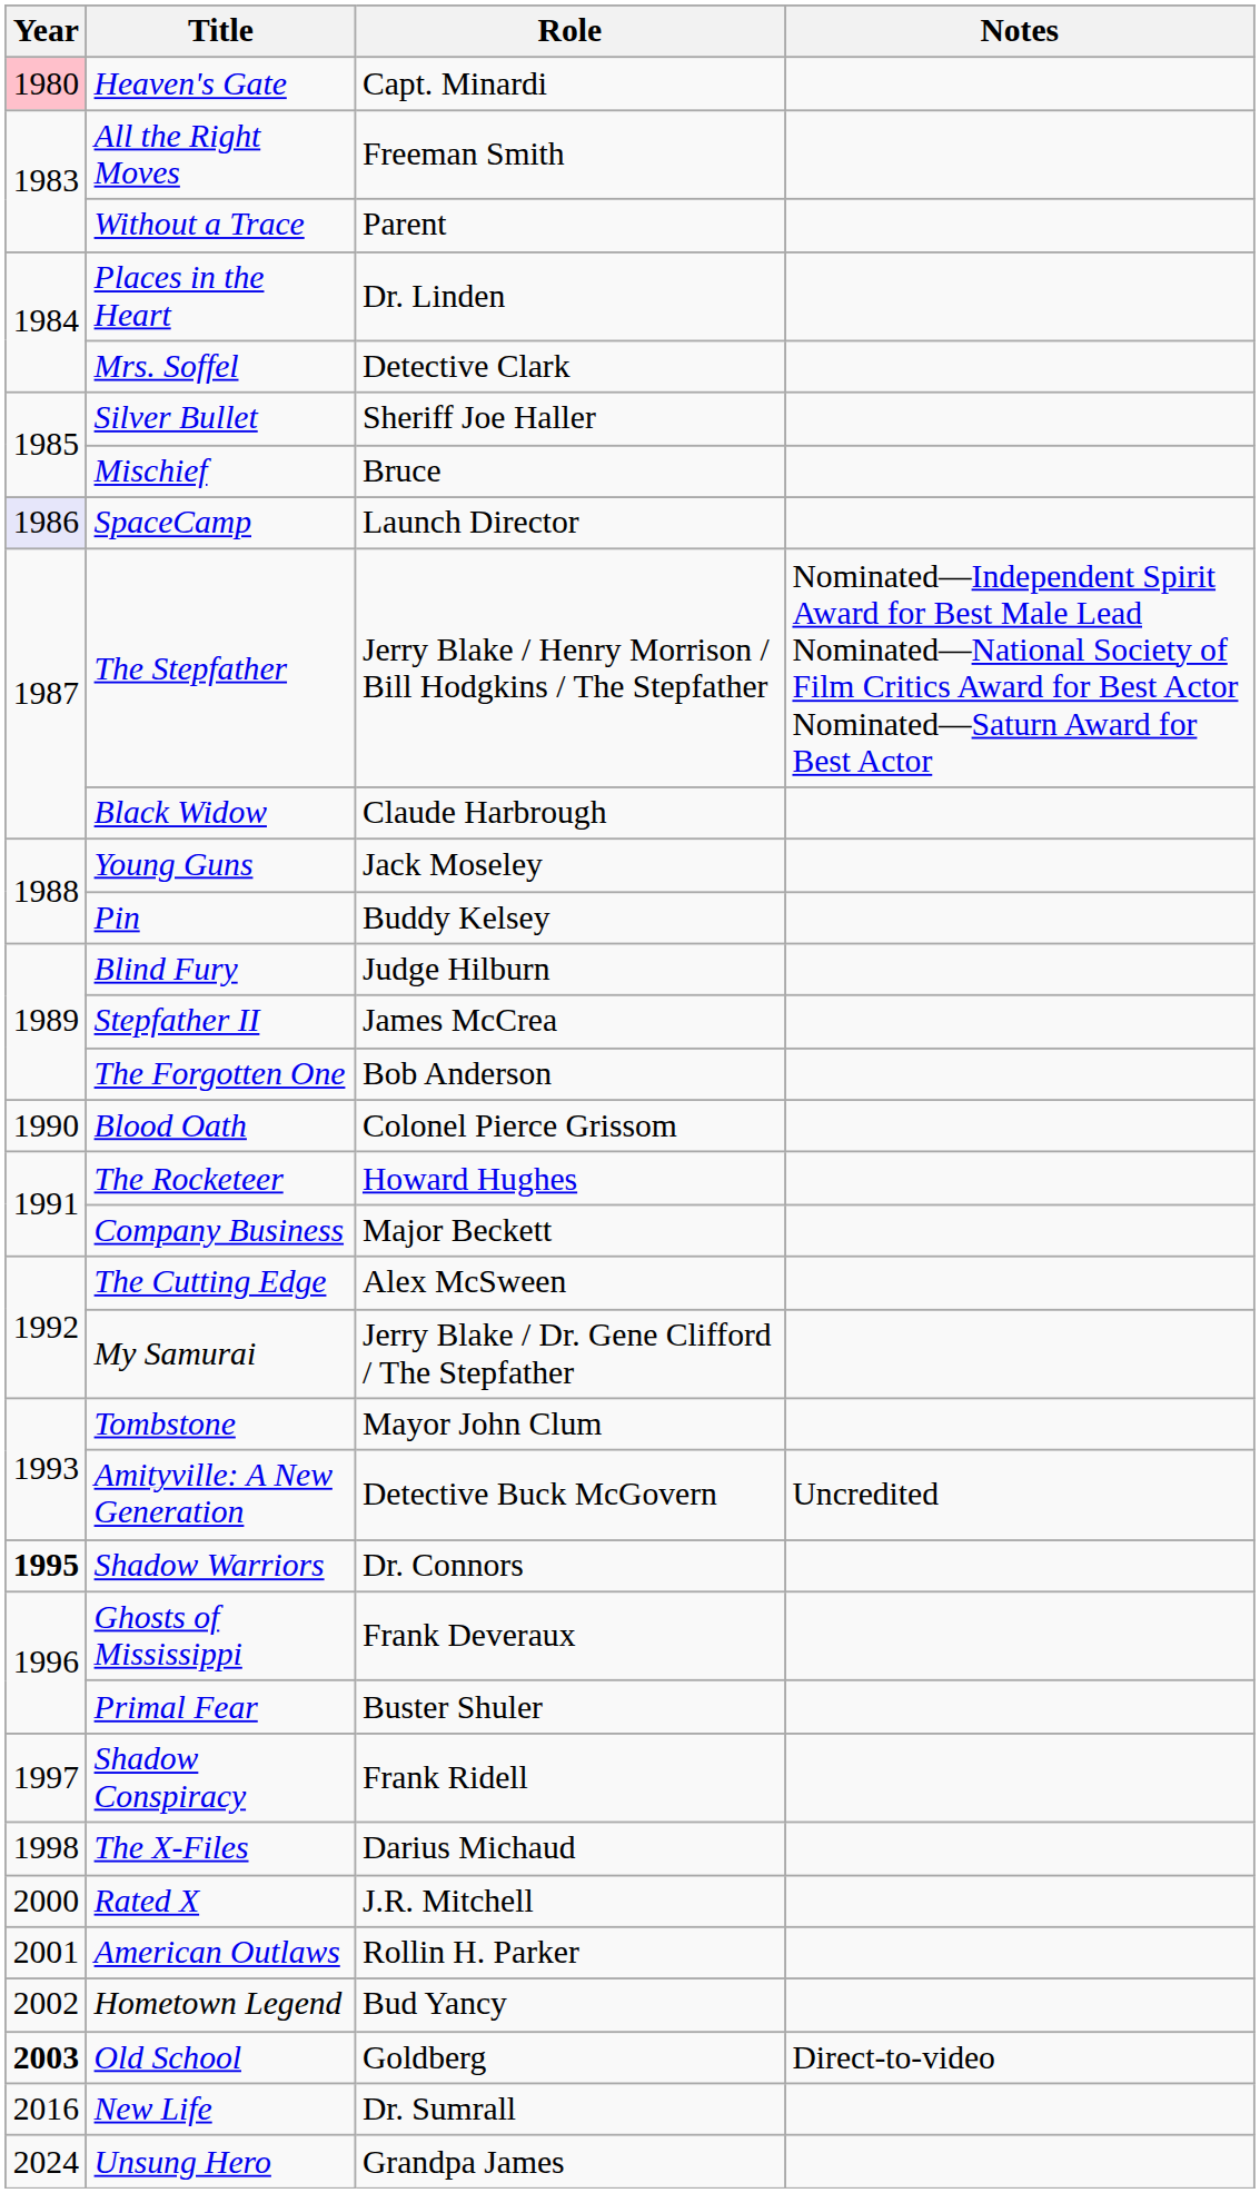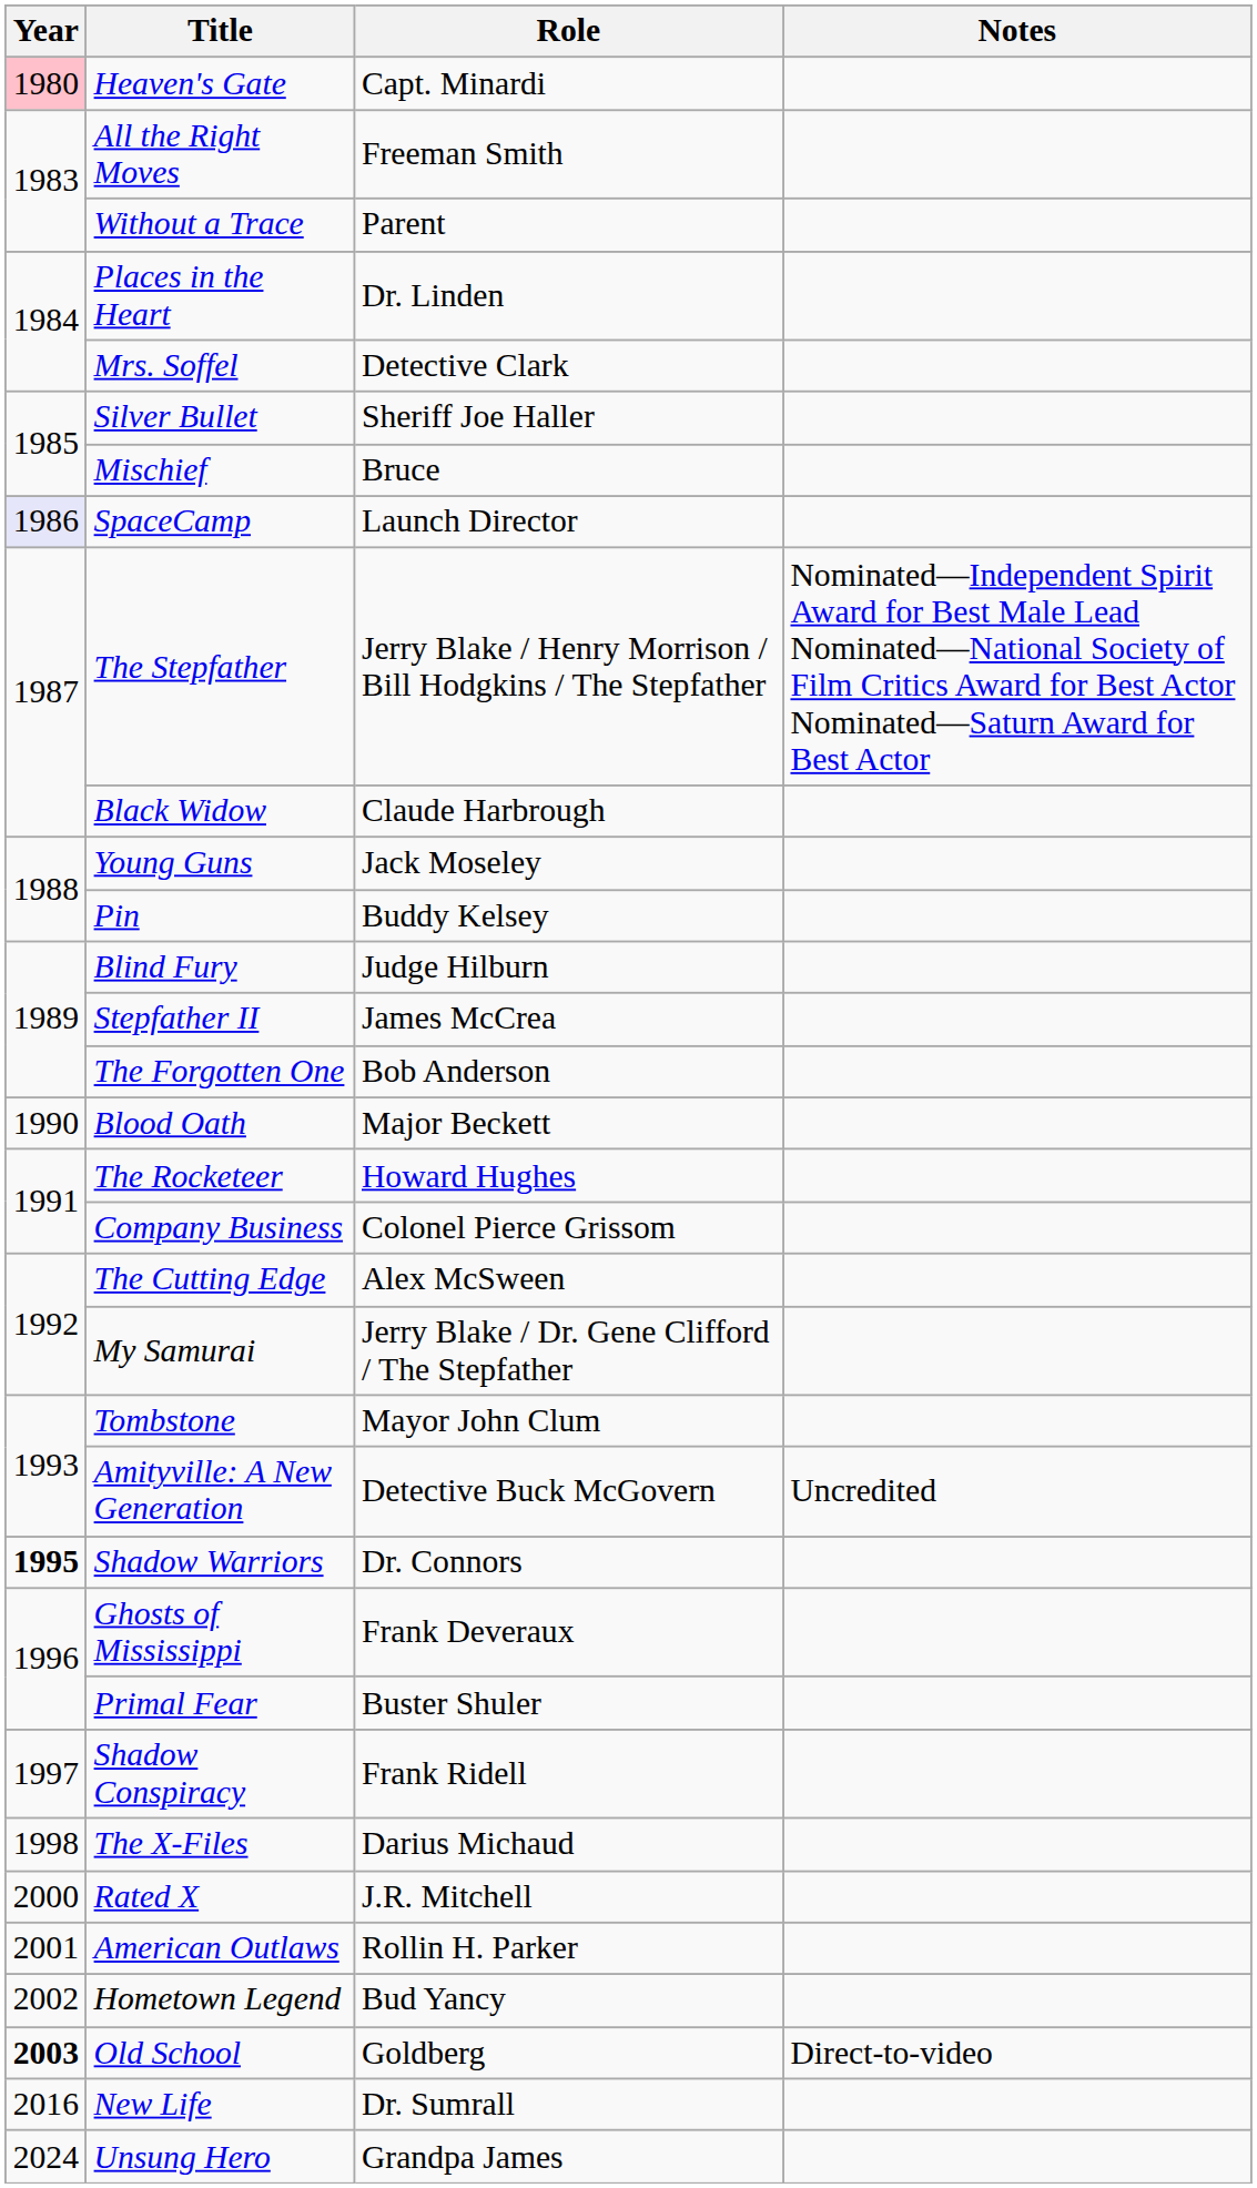 <table class="wikitable sortable">
 <tr>
 <th>Year</th>
 <th>Title</th>
 <th>Role</th>
 <th>Notes</th>
 </tr>
 <tr>
 <td style="background: pink;">1980</td>
 <td><em><a href='#'>Heaven's Gate</a></em></td>
 <td>Capt. Minardi</td>
 <td></td>
 </tr>
 <tr>
 <td rowspan="2">1983</td>
 <td><em><a href='#'>All the Right Moves</a></em></td>
 <td>Freeman Smith</td>
 <td></td>
 </tr>
 <tr>
 <td><em><a href='#'>Without a Trace</a></em></td>
 <td>Parent</td>
 <td></td>
 </tr>
 <tr>
 <td rowspan="2">1984</td>
 <td><em><a href='#'>Places in the Heart</a></em></td>
 <td>Dr. Linden</td>
 <td></td>
 </tr>
 <tr>
 <td><em><a href='#'>Mrs. Soffel</a></em></td>
 <td>Detective Clark</td>
 <td></td>
 </tr>
 <tr>
 <td rowspan="2">1985</td>
 <td><em><a href='#'>Silver Bullet</a></em></td>
 <td>Sheriff Joe Haller</td>
 <td></td>
 </tr>
 <tr>
 <td><em><a href='#'>Mischief</a></em></td>
 <td>Bruce</td>
 <td></td>
 </tr>
 <tr>
 <td style="background: lavender;">1986</td>
 <td><em><a href='#'>SpaceCamp</a></em></td>
 <td>Launch Director</td>
 <td></td>
 </tr>
 <tr>
 <td rowspan="2">1987</td>
 <td><em><a href='#'>The Stepfather</a></em></td>
 <td>Jerry Blake / Henry Morrison / Bill Hodgkins / The Stepfather</td>
 <td>Nominated—<a href='#'>Independent Spirit Award for Best Male Lead</a><br>Nominated—<a href='#'>National Society of Film Critics Award for Best Actor</a><br>Nominated—<a href='#'>Saturn Award for Best Actor</a></td>
 </tr>
 <tr>
 <td><em><a href='#'>Black Widow</a></em></td>
 <td>Claude Harbrough</td>
 <td></td>
 </tr>
 <tr>
 <td rowspan="2">1988</td>
 <td><em><a href='#'>Young Guns</a></em></td>
 <td>Jack Moseley</td>
 <td></td>
 </tr>
 <tr>
 <td><em><a href='#'>Pin</a></em></td>
 <td>Buddy Kelsey</td>
 <td></td>
 </tr>
 <tr>
 <td rowspan="3">1989</td>
 <td><em><a href='#'>Blind Fury</a></em></td>
 <td>Judge Hilburn</td>
 <td></td>
 </tr>
 <tr>
 <td><em><a href='#'>Stepfather II</a></em></td>
 <td>James McCrea</td>
 <td></td>
 </tr>
 <tr>
 <td><em><a href='#'>The Forgotten One</a></em></td>
 <td>Bob Anderson</td>
 <td></td>
 </tr>
 <tr>
 <td>1990</td>
 <td><em><a href='#'>Blood Oath</a></em></td>
-<td>Colonel Pierce Grissom</td>
+<td>Major Beckett</td>
 <td></td>
 </tr>
 <tr>
 <td rowspan="2">1991</td>
 <td><em><a href='#'>The Rocketeer</a></em></td>
 <td><a href='#'>Howard Hughes</a></td>
 <td></td>
 </tr>
 <tr>
 <td><em><a href='#'>Company Business</a></em></td>
-<td>Major Beckett</td>
+<td>Colonel Pierce Grissom</td>
 <td></td>
 </tr>
 <tr>
 <td rowspan="2">1992</td>
 <td><em><a href='#'>The Cutting Edge</a></em></td>
 <td>Alex McSween</td>
 <td></td>
 </tr>
 <tr>
 <td><em>My Samurai</em></td>
 <td>Jerry Blake / Dr. Gene Clifford / The Stepfather</td>
 <td></td>
 </tr>
 <tr>
 <td rowspan="2">1993</td>
 <td><em><a href='#'>Tombstone</a></em></td>
 <td>Mayor John Clum</td>
 <td></td>
 </tr>
 <tr>
 <td><em><a href='#'>Amityville: A New Generation</a></em></td>
 <td>Detective Buck McGovern</td>
 <td>Uncredited</td>
 </tr>
 <tr>
 <td><strong>1995</strong></td>
 <td><em><a href='#'>Shadow Warriors</a></em></td>
 <td>Dr. Connors</td>
 <td></td>
 </tr>
 <tr>
 <td rowspan="2">1996</td>
 <td><em><a href='#'>Ghosts of Mississippi</a></em></td>
 <td>Frank Deveraux</td>
 <td></td>
 </tr>
 <tr>
 <td><em><a href='#'>Primal Fear</a></em></td>
 <td>Buster Shuler</td>
 <td></td>
 </tr>
 <tr>
 <td>1997</td>
 <td><em><a href='#'>Shadow Conspiracy</a></em></td>
 <td>Frank Ridell</td>
 <td></td>
 </tr>
 <tr>
 <td>1998</td>
 <td><em><a href='#'>The X-Files</a></em></td>
 <td>Darius Michaud</td>
 <td></td>
 </tr>
 <tr>
 <td>2000</td>
 <td><em><a href='#'>Rated X</a></em></td>
 <td>J.R. Mitchell</td>
 <td></td>
 </tr>
 <tr>
 <td>2001</td>
 <td><em><a href='#'>American Outlaws</a></em></td>
 <td>Rollin H. Parker</td>
 <td></td>
 </tr>
 <tr>
 <td>2002</td>
 <td><em>Hometown Legend</em></td>
 <td>Bud Yancy</td>
 <td></td>
 </tr>
 <tr>
 <td><strong>2003</strong></td>
 <td><em><a href='#'>Old School</a></em></td>
 <td>Goldberg</td>
 <td>Direct-to-video</td>
 </tr>
 <tr>
 <td>2016</td>
 <td><em><a href='#'>New Life</a></em></td>
 <td>Dr. Sumrall</td>
 <td></td>
 </tr>
 <tr>
 <td>2024</td>
 <td><em><a href='#'>Unsung Hero</a></em></td>
 <td>Grandpa James</td>
 <td></td>
 </tr>
 </table>
